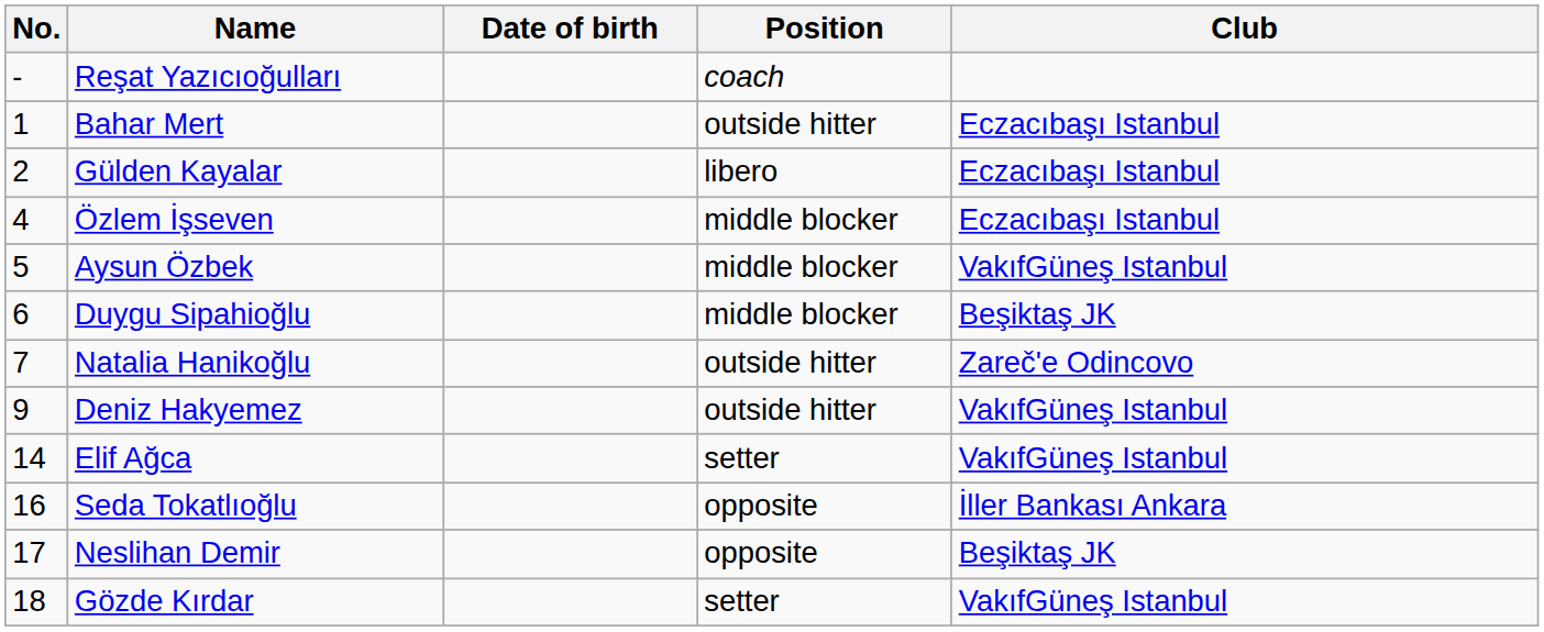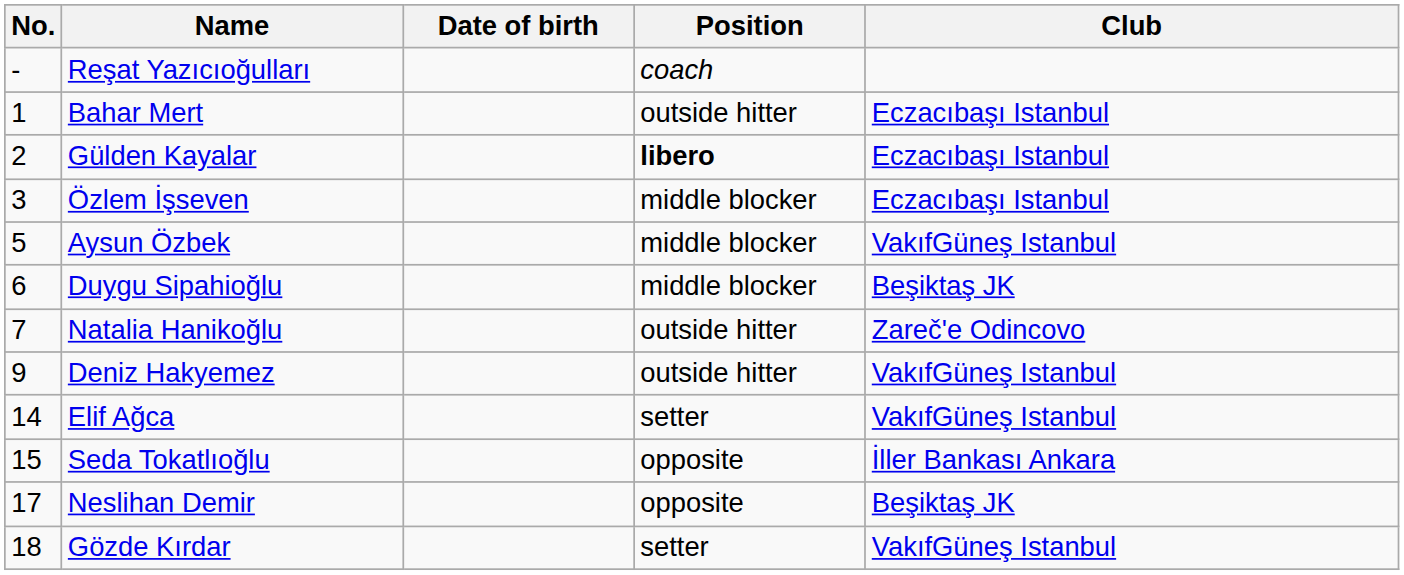 <table class=wikitable sortable style=font-size:100%; text-align:center;>
 <tr>
 <th>No.</th>
 <th style=width:12em>Name</th>
 <th style=width:8em>Date of birth</th>
 <th style=width:8em>Position</th>
 <th style=width:19em>Club</th>
 </tr>
 <tr>
 <td>-</td>
 <td><a href='#'>Reşat Yazıcıoğulları</a></td>
 <td></td>
 <td><em>coach</em></td>
 <td></td>
 </tr>
 <tr>
 <td>1</td>
 <td><a href='#'>Bahar Mert</a></td>
 <td></td>
 <td>outside hitter</td>
 <td> <a href='#'>Eczacıbaşı Istanbul</a></td>
 </tr>
 <tr>
 <td>2</td>
 <td><a href='#'>Gülden Kayalar</a></td>
 <td></td>
-<td>libero</td>
+<td><strong>libero</strong></td>
 <td> <a href='#'>Eczacıbaşı Istanbul</a></td>
 </tr>
 <tr>
-<td>4</td>
+<td>3</td>
 <td><a href='#'>Özlem İşseven</a></td>
 <td></td>
 <td>middle blocker</td>
 <td> <a href='#'>Eczacıbaşı Istanbul</a></td>
 </tr>
 <tr>
 <td>5</td>
 <td><a href='#'>Aysun Özbek</a></td>
 <td></td>
 <td>middle blocker</td>
 <td> <a href='#'>VakıfGüneş Istanbul</a></td>
 </tr>
 <tr>
 <td>6</td>
 <td><a href='#'>Duygu Sipahioğlu</a></td>
 <td></td>
 <td>middle blocker</td>
 <td> <a href='#'>Beşiktaş JK</a></td>
 </tr>
 <tr>
 <td>7</td>
 <td><a href='#'>Natalia Hanikoğlu</a></td>
 <td></td>
 <td>outside hitter</td>
 <td> <a href='#'>Zareč'e Odincovo</a></td>
 </tr>
 <tr>
 <td>9</td>
 <td><a href='#'>Deniz Hakyemez</a></td>
 <td></td>
 <td>outside hitter</td>
 <td> <a href='#'>VakıfGüneş Istanbul</a></td>
 </tr>
 <tr>
 <td>14</td>
 <td><a href='#'>Elif Ağca</a></td>
 <td></td>
 <td>setter</td>
 <td> <a href='#'>VakıfGüneş Istanbul</a></td>
 </tr>
 <tr>
-<td>16</td>
+<td>15</td>
 <td><a href='#'>Seda Tokatlıoğlu</a></td>
 <td></td>
 <td>opposite</td>
 <td> <a href='#'>İller Bankası Ankara</a></td>
 </tr>
 <tr>
 <td>17</td>
 <td><a href='#'>Neslihan Demir</a></td>
 <td></td>
 <td>opposite</td>
 <td> <a href='#'>Beşiktaş JK</a></td>
 </tr>
 <tr>
 <td>18</td>
 <td><a href='#'>Gözde Kırdar</a></td>
 <td></td>
 <td>setter</td>
 <td> <a href='#'>VakıfGüneş Istanbul</a></td>
 </tr>
 </table>
